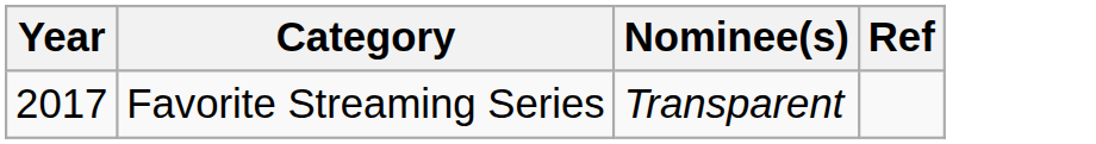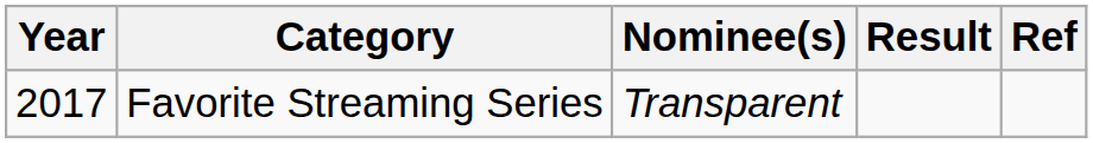 <table class="wikitable">
 <tr>
 <th>Year</th>
 <th>Category</th>
 <th>Nominee(s)</th>
+<th>Result</th>
 <th>Ref</th>
 </tr>
 <tr>
 <td>2017</td>
 <td>Favorite Streaming Series</td>
 <td><em>Transparent</em></td>
 <td></td>
+<td></td>
 </tr>
 </table>
